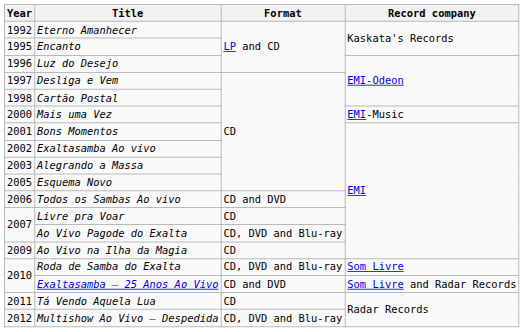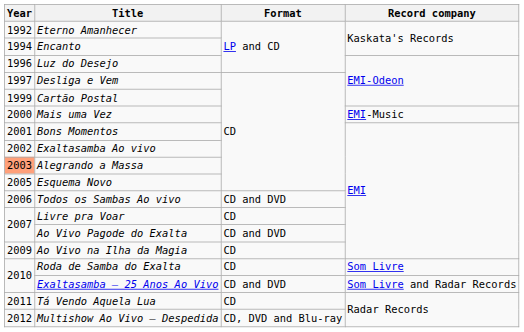 <table class="wikitable">
 <tr>
 <th>Year</th>
 <th>Title</th>
 <th>Format</th>
 <th>Record company</th>
 </tr>
 <tr>
 <td>1992</td>
 <td><em>Eterno Amanhecer</em></td>
 <td rowspan="3"><a href='#'>LP</a> and CD</td>
 <td rowspan="2">Kaskata's Records</td>
 </tr>
 <tr>
-<td>1995</td>
+<td>1994</td>
 <td><em>Encanto</em></td>
 </tr>
 <tr>
 <td>1996</td>
 <td><em>Luz do Desejo</em></td>
 <td rowspan="3"><a href='#'>EMI-Odeon</a></td>
 </tr>
 <tr>
 <td>1997</td>
 <td><em>Desliga e Vem</em></td>
 <td rowspan="7">CD</td>
 </tr>
 <tr>
-<td>1998</td>
+<td>1999</td>
 <td><em>Cartão Postal</em></td>
 </tr>
 <tr>
 <td>2000</td>
 <td><em>Mais uma Vez</em></td>
 <td><a href='#'>EMI</a>-Music</td>
 </tr>
 <tr>
 <td>2001</td>
 <td><em>Bons Momentos</em></td>
 <td rowspan="8"><a href='#'>EMI</a></td>
 </tr>
 <tr>
 <td>2002</td>
 <td><em>Exaltasamba Ao vivo</em></td>
 </tr>
 <tr>
-<td>2003</td>
+<td style="background: lightsalmon;">2003</td>
 <td><em>Alegrando a Massa</em></td>
 </tr>
 <tr>
 <td>2005</td>
 <td><em>Esquema Novo</em></td>
 </tr>
 <tr>
 <td>2006</td>
 <td><em>Todos os Sambas Ao vivo</em></td>
 <td>CD and DVD</td>
 </tr>
 <tr>
 <td rowspan="2">2007</td>
 <td><em>Livre pra Voar</em></td>
 <td>CD</td>
 </tr>
 <tr>
 <td><em>Ao Vivo Pagode do Exalta</em></td>
-<td>CD, DVD and Blu-ray</td>
+<td>CD and DVD</td>
 </tr>
 <tr>
 <td>2009</td>
 <td><em>Ao Vivo na Ilha da Magia</em></td>
 <td>CD</td>
 </tr>
 <tr>
 <td rowspan="2">2010</td>
 <td><em>Roda de Samba do Exalta</em></td>
-<td>CD, DVD and Blu-ray</td>
+<td>CD</td>
 <td><a href='#'>Som Livre</a></td>
 </tr>
 <tr>
 <td><em><a href='#'>Exaltasamba – 25 Anos Ao Vivo</a></em></td>
 <td>CD and DVD</td>
 <td><a href='#'>Som Livre</a> and Radar Records</td>
 </tr>
 <tr>
 <td>2011</td>
 <td><em>Tá Vendo Aquela Lua</em></td>
 <td>CD</td>
 <td rowspan="2">Radar Records</td>
 </tr>
 <tr>
 <td>2012</td>
 <td><em>Multishow Ao Vivo – Despedida</em></td>
 <td>CD, DVD and Blu-ray</td>
 </tr>
 </table>
